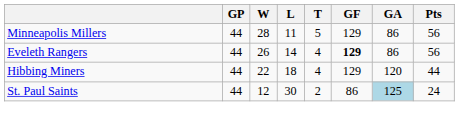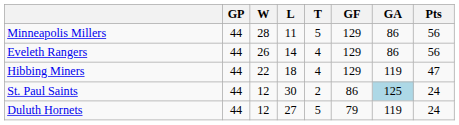 <table class="wikitable">
 <tr>
 <th width="40%"></th>
 <th width="5%">GP</th>
 <th width="5%">W</th>
 <th width="5%">L</th>
 <th width="5%">T</th>
 <th width="7.5%">GF</th>
 <th width="7.5%">GA</th>
 <th width="7.5%">Pts</th>
 </tr>
 <tr align="center">
 <td align="left"><a href='#'>Minneapolis Millers</a></td>
 <td>44</td>
 <td>28</td>
 <td>11</td>
 <td>5</td>
 <td>129</td>
 <td>86</td>
 <td>56</td>
 </tr>
 <tr align="center">
 <td align="left"><a href='#'>Eveleth Rangers</a></td>
 <td>44</td>
 <td>26</td>
 <td>14</td>
 <td>4</td>
-<td><strong>129</strong></td>
+<td>129</td>
 <td>86</td>
 <td>56</td>
 </tr>
 <tr align="center">
 <td align="left"><a href='#'>Hibbing Miners</a></td>
 <td>44</td>
 <td>22</td>
 <td>18</td>
 <td>4</td>
 <td>129</td>
-<td>120</td>
-<td>44</td>
+<td>119</td>
+<td>47</td>
 </tr>
 <tr align="center">
 <td align="left"><a href='#'>St. Paul Saints</a></td>
 <td>44</td>
 <td>12</td>
 <td>30</td>
 <td>2</td>
 <td>86</td>
 <td style="background: lightblue;">125</td>
 <td>24</td>
 </tr>
+<tr align="center">
+<td align="left"><a href='#'>Duluth Hornets</a></td>
+<td>44</td>
+<td>12</td>
+<td>27</td>
+<td>5</td>
+<td>79</td>
+<td>119</td>
+<td>24</td>
+</tr>
 </table>
